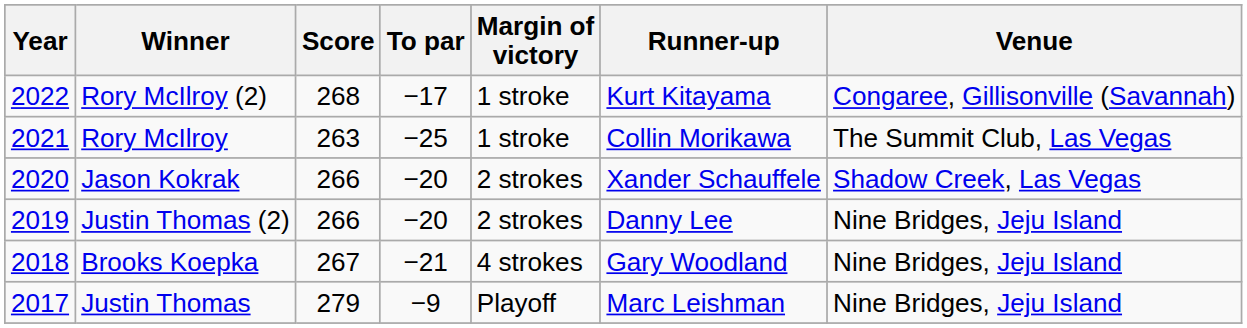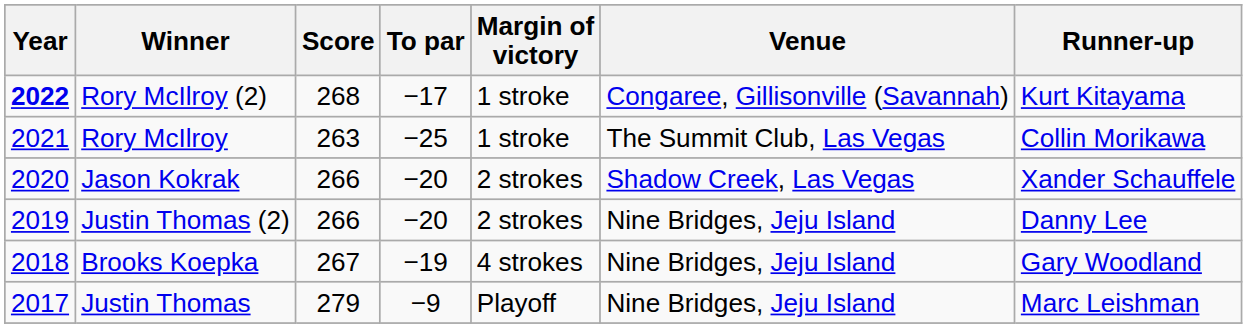 <table class="wikitable" style="font-size:95%;">
 <tr>
 <th>Year</th>
 <th>Winner</th>
 <th>Score</th>
 <th>To par</th>
 <th>Margin of<br>victory</th>
+<th>Venue</th>
 <th>Runner-up</th>
-<th>Venue</th>
 </tr>
 <tr>
-<td align=center><a href='#'>2022</a></td>
+<td align=center><strong><a href='#'>2022</a></strong></td>
 <td> <a href='#'>Rory McIlroy</a> (2)</td>
 <td align=center>268</td>
 <td align=center>−17</td>
 <td>1 stroke</td>
+<td><a href='#'>Congaree</a>, <a href='#'>Gillisonville</a> (<a href='#'>Savannah</a>)</td>
 <td> <a href='#'>Kurt Kitayama</a></td>
-<td><a href='#'>Congaree</a>, <a href='#'>Gillisonville</a> (<a href='#'>Savannah</a>)</td>
 </tr>
 <tr>
 <td><a href='#'>2021</a></td>
 <td> <a href='#'>Rory McIlroy</a></td>
 <td align=center>263</td>
 <td align=center>−25</td>
 <td>1 stroke</td>
+<td>The Summit Club, <a href='#'>Las Vegas</a></td>
 <td> <a href='#'>Collin Morikawa</a></td>
-<td>The Summit Club, <a href='#'>Las Vegas</a></td>
 </tr>
 <tr>
 <td><a href='#'>2020</a></td>
 <td> <a href='#'>Jason Kokrak</a></td>
 <td align=center>266</td>
 <td align=center>−20</td>
 <td>2 strokes</td>
+<td><a href='#'>Shadow Creek</a>, <a href='#'>Las Vegas</a></td>
 <td> <a href='#'>Xander Schauffele</a></td>
-<td><a href='#'>Shadow Creek</a>, <a href='#'>Las Vegas</a></td>
 </tr>
 <tr>
 <td><a href='#'>2019</a></td>
 <td> <a href='#'>Justin Thomas</a> (2)</td>
 <td align=center>266</td>
 <td align=center>−20</td>
 <td>2 strokes</td>
+<td>Nine Bridges, <a href='#'>Jeju Island</a></td>
 <td> <a href='#'>Danny Lee</a></td>
-<td>Nine Bridges, <a href='#'>Jeju Island</a></td>
 </tr>
 <tr>
 <td><a href='#'>2018</a></td>
 <td> <a href='#'>Brooks Koepka</a></td>
 <td align=center>267</td>
-<td align=center>−21</td>
+<td align=center>−19</td>
 <td>4 strokes</td>
+<td>Nine Bridges, <a href='#'>Jeju Island</a></td>
 <td> <a href='#'>Gary Woodland</a></td>
-<td>Nine Bridges, <a href='#'>Jeju Island</a></td>
 </tr>
 <tr>
 <td><a href='#'>2017</a></td>
 <td> <a href='#'>Justin Thomas</a></td>
 <td align=center>279</td>
 <td align=center>−9</td>
 <td>Playoff</td>
+<td>Nine Bridges, <a href='#'>Jeju Island</a></td>
 <td> <a href='#'>Marc Leishman</a></td>
-<td>Nine Bridges, <a href='#'>Jeju Island</a></td>
 </tr>
 </table>
